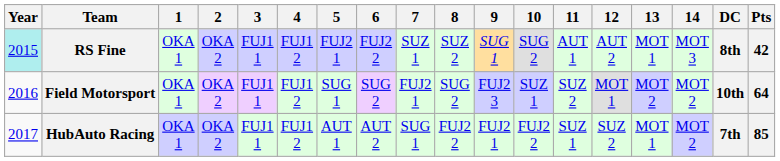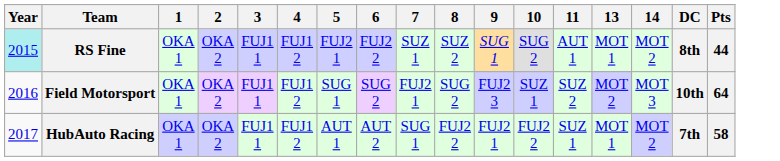 <table class="wikitable" style="text-align:center; font-size:85%">
 <tr>
 <th>Year</th>
 <th>Team</th>
 <th>1</th>
 <th>2</th>
 <th>3</th>
 <th>4</th>
 <th>5</th>
 <th>6</th>
 <th>7</th>
 <th>8</th>
 <th>9</th>
 <th>10</th>
 <th>11</th>
-<th>12</th>
 <th>13</th>
 <th>14</th>
 <th>DC</th>
 <th>Pts</th>
 </tr>
 <tr>
 <td style="background: paleturquoise;"><a href='#'>2015</a></td>
 <th nowrap>RS Fine</th>
 <td style="background:#DFFFDF"><a href='#'>OKA<br>1</a><br></td>
 <td style="background:#CFCFFF"><a href='#'>OKA<br>2</a><br></td>
 <td style="background:#CFCFFF"><a href='#'>FUJ1<br>1</a><br></td>
 <td style="background:#CFCFFF"><a href='#'>FUJ1<br>2</a><br></td>
 <td style="background:#CFCFFF"><a href='#'>FUJ2<br>1</a><br></td>
 <td style="background:#CFCFFF"><a href='#'>FUJ2<br>2</a><br></td>
 <td style="background:#DFFFDF"><a href='#'>SUZ<br>1</a><br></td>
 <td style="background:#DFFFDF"><a href='#'>SUZ<br>2</a><br></td>
 <td style="background:#FFDF9F"><em><a href='#'>SUG<br>1</a><br></em></td>
 <td style="background:#DFDFDF"><a href='#'>SUG<br>2</a><br></td>
 <td style="background:#DFFFDF"><a href='#'>AUT<br>1</a><br></td>
-<td style="background:#DFFFDF"><a href='#'>AUT<br>2</a><br></td>
 <td style="background:#DFFFDF"><a href='#'>MOT<br>1</a><br></td>
-<td style="background:#DFFFDF"><a href='#'>MOT<br>3</a><br></td>
+<td style="background:#DFFFDF"><a href='#'>MOT<br>2</a><br></td>
 <th>8th</th>
-<th>42</th>
+<th>44</th>
 </tr>
 <tr>
 <td><a href='#'>2016</a></td>
 <th nowrap>Field Motorsport</th>
 <td style="background:#DFFFDF"><a href='#'>OKA<br>1</a><br></td>
 <td style="background:#EFCFFF"><a href='#'>OKA<br>2</a><br></td>
 <td style="background:#EFCFFF"><a href='#'>FUJ1<br>1</a><br></td>
 <td style="background:#DFFFDF"><a href='#'>FUJ1<br>2</a><br></td>
 <td style="background:#DFFFDF"><a href='#'>SUG<br>1</a><br></td>
 <td style="background:#EFCFFF"><a href='#'>SUG<br>2</a><br></td>
 <td style="background:#DFFFDF"><a href='#'>FUJ2<br>1</a><br></td>
 <td style="background:#DFFFDF"><a href='#'>SUG<br>2</a><br></td>
 <td style="background:#CFCFFF"><a href='#'>FUJ2<br>3</a><br></td>
 <td style="background:#CFCFFF"><a href='#'>SUZ<br>1</a><br></td>
 <td style="background:#DFFFDF"><a href='#'>SUZ<br>2</a><br></td>
-<td style="background:#DFDFDF"><a href='#'>MOT<br>1</a><br></td>
 <td style="background:#CFCFFF"><a href='#'>MOT<br>2</a><br></td>
-<td style="background:#DFFFDF"><a href='#'>MOT<br>2</a><br></td>
+<td style="background:#DFFFDF"><a href='#'>MOT<br>3</a><br></td>
 <th>10th</th>
 <th>64</th>
 </tr>
 <tr>
 <td><a href='#'>2017</a></td>
 <th nowrap>HubAuto Racing</th>
 <td style="background:#CFCFFF"><a href='#'>OKA<br>1</a><br></td>
 <td style="background:#CFCFFF"><a href='#'>OKA<br>2</a><br></td>
 <td style="background:#DFFFDF"><a href='#'>FUJ1<br>1</a><br></td>
 <td style="background:#DFFFDF"><a href='#'>FUJ1<br>2</a><br></td>
 <td style="background:#DFFFDF"><a href='#'>AUT<br>1</a><br></td>
 <td style="background:#DFFFDF"><a href='#'>AUT<br>2</a><br></td>
 <td style="background:#DFFFDF"><a href='#'>SUG<br>1</a><br></td>
 <td style="background:#DFFFDF"><a href='#'>FUJ2<br>2</a><br></td>
 <td style="background:#DFFFDF"><a href='#'>FUJ2<br>1</a><br></td>
 <td style="background:#DFFFDF"><a href='#'>FUJ2<br>2</a><br></td>
 <td style="background:#DFFFDF"><a href='#'>SUZ<br>1</a><br></td>
-<td style="background:#DFFFDF"><a href='#'>SUZ<br>2</a><br></td>
 <td style="background:#DFFFDF"><a href='#'>MOT<br>1</a><br></td>
 <td style="background:#CFCFFF"><a href='#'>MOT<br>2</a><br></td>
 <th>7th</th>
-<th>85</th>
+<th>58</th>
 </tr>
 </table>
